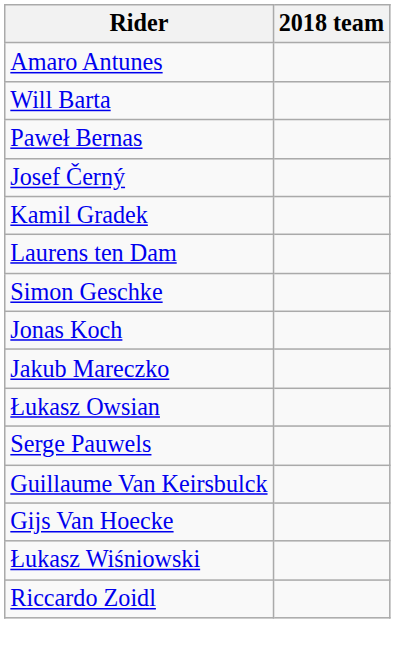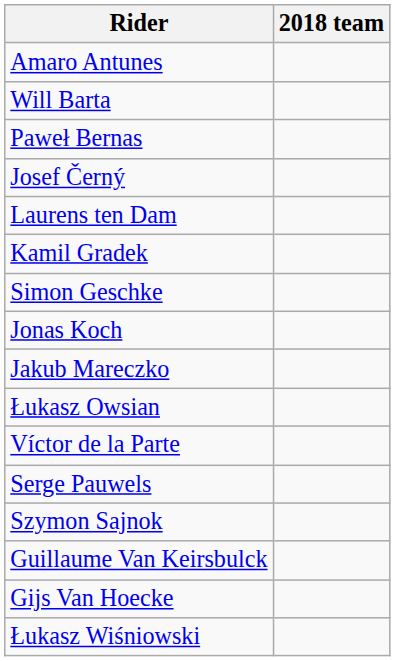 <table class="wikitable">
 <tr>
 <th>Rider</th>
 <th>2018 team</th>
 </tr>
 <tr>
 <td><a href='#'>Amaro Antunes</a></td>
 <td></td>
 </tr>
 <tr>
 <td><a href='#'>Will Barta</a></td>
 <td></td>
 </tr>
 <tr>
 <td><a href='#'>Paweł Bernas</a></td>
 <td></td>
 </tr>
 <tr>
 <td><a href='#'>Josef Černý</a></td>
 <td></td>
 </tr>
 <tr>
-<td><a href='#'>Kamil Gradek</a></td>
+<td><a href='#'>Laurens ten Dam</a></td>
 <td></td>
 </tr>
 <tr>
-<td><a href='#'>Laurens ten Dam</a></td>
+<td><a href='#'>Kamil Gradek</a></td>
 <td></td>
 </tr>
 <tr>
 <td><a href='#'>Simon Geschke</a></td>
 <td></td>
 </tr>
 <tr>
 <td><a href='#'>Jonas Koch</a></td>
 <td></td>
 </tr>
 <tr>
 <td><a href='#'>Jakub Mareczko</a></td>
 <td></td>
 </tr>
 <tr>
 <td><a href='#'>Łukasz Owsian</a></td>
 <td></td>
 </tr>
 <tr>
+<td><a href='#'>Víctor de la Parte</a></td>
+<td></td>
+</tr>
+<tr>
 <td><a href='#'>Serge Pauwels</a></td>
+<td></td>
+</tr>
+<tr>
+<td><a href='#'>Szymon Sajnok</a></td>
 <td></td>
 </tr>
 <tr>
 <td><a href='#'>Guillaume Van Keirsbulck</a></td>
 <td></td>
 </tr>
 <tr>
 <td><a href='#'>Gijs Van Hoecke</a></td>
 <td></td>
 </tr>
 <tr>
 <td><a href='#'>Łukasz Wiśniowski</a></td>
 <td></td>
 </tr>
-<tr>
-<td><a href='#'>Riccardo Zoidl</a></td>
-<td></td>
-</tr>
 </table>
